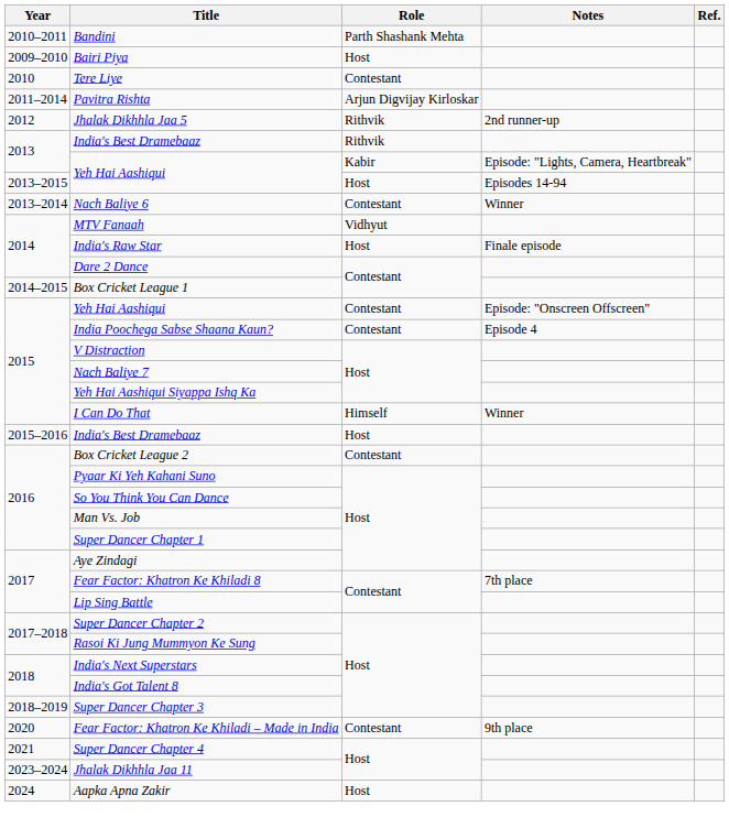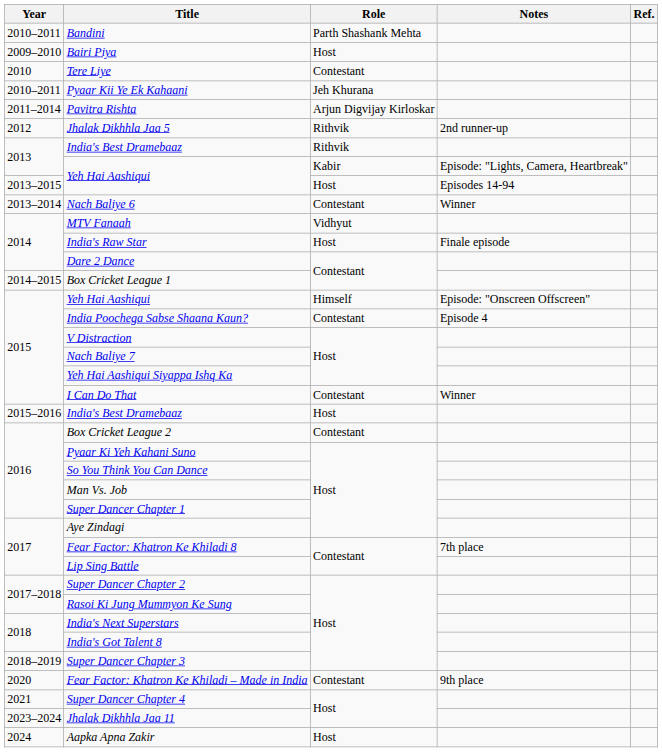 <table class="wikitable sortable">
 <tr>
 <th>Year</th>
 <th>Title</th>
 <th>Role</th>
 <th class="unsortable">Notes</th>
 <th class="unsortable">Ref.</th>
 </tr>
 <tr>
 <td>2010–2011</td>
 <td><em><a href='#'>Bandini</a></em></td>
 <td>Parth Shashank Mehta</td>
 <td></td>
 <td style="text-align:center;"></td>
 </tr>
 <tr>
 <td>2009–2010</td>
 <td><em><a href='#'>Bairi Piya</a></em></td>
 <td>Host</td>
 <td></td>
 <td></td>
 </tr>
 <tr>
 <td>2010</td>
 <td><em><a href='#'>Tere Liye</a></em></td>
 <td>Contestant</td>
 <td></td>
 <td></td>
+</tr>
+<tr>
+<td>2010–2011</td>
+<td><em><a href='#'>Pyaar Kii Ye Ek Kahaani</a></em></td>
+<td>Jeh Khurana</td>
+<td></td>
+<td style="text-align:center;"></td>
 </tr>
 <tr>
 <td>2011–2014</td>
 <td><em><a href='#'>Pavitra Rishta</a></em></td>
 <td>Arjun Digvijay Kirloskar</td>
 <td></td>
 <td style="text-align:center;"></td>
 </tr>
 <tr>
 <td>2012</td>
 <td><em><a href='#'>Jhalak Dikhhla Jaa 5</a></em></td>
 <td>Rithvik</td>
 <td>2nd runner-up</td>
 <td style="text-align:center;"></td>
 </tr>
 <tr>
 <td rowspan="2">2013</td>
 <td><em><a href='#'>India's Best Dramebaaz</a></em></td>
 <td>Rithvik</td>
 <td></td>
 <td style="text-align:center;"></td>
 </tr>
 <tr>
 <td rowspan="2"><em><a href='#'>Yeh Hai Aashiqui</a></em></td>
 <td>Kabir</td>
 <td>Episode: "Lights, Camera, Heartbreak"</td>
 <td></td>
 </tr>
 <tr>
 <td>2013–2015</td>
 <td>Host</td>
 <td>Episodes 14-94</td>
 <td></td>
 </tr>
 <tr>
 <td>2013–2014</td>
 <td><em><a href='#'>Nach Baliye 6</a></em></td>
 <td>Contestant</td>
 <td>Winner</td>
 <td style="text-align:center;"></td>
 </tr>
 <tr>
 <td rowspan="3">2014</td>
 <td><em><a href='#'>MTV Fanaah</a></em></td>
 <td>Vidhyut</td>
 <td></td>
 <td style="text-align:center;"></td>
 </tr>
 <tr>
 <td><em><a href='#'>India's Raw Star</a></em></td>
 <td>Host</td>
 <td>Finale episode</td>
 <td></td>
 </tr>
 <tr>
 <td><em><a href='#'>Dare 2 Dance</a></em></td>
 <td rowspan="2">Contestant</td>
 <td></td>
 <td style="text-align:center;"></td>
 </tr>
 <tr>
 <td>2014–2015</td>
 <td><em>Box Cricket League 1</em></td>
 <td></td>
 <td style="text-align:center;"></td>
 </tr>
 <tr>
 <td rowspan="6">2015</td>
 <td><em><a href='#'>Yeh Hai Aashiqui</a></em></td>
-<td>Contestant</td>
+<td>Himself</td>
 <td>Episode: "Onscreen Offscreen"</td>
 <td style="text-align:center;"></td>
 </tr>
 <tr>
 <td><em><a href='#'>India Poochega Sabse Shaana Kaun?</a></em></td>
 <td>Contestant</td>
 <td>Episode 4</td>
 <td style="text-align:center;"></td>
 </tr>
 <tr>
 <td><em><a href='#'>V Distraction</a></em></td>
 <td rowspan="3">Host</td>
 <td></td>
 <td style="text-align:center;"></td>
 </tr>
 <tr>
 <td><em><a href='#'>Nach Baliye 7</a></em></td>
 <td></td>
 <td style="text-align:center;"></td>
 </tr>
 <tr>
 <td><em><a href='#'>Yeh Hai Aashiqui Siyappa Ishq Ka</a></em></td>
 <td></td>
 <td style="text-align:center;"></td>
 </tr>
 <tr>
 <td><em><a href='#'>I Can Do That</a></em></td>
-<td>Himself</td>
+<td>Contestant</td>
 <td>Winner</td>
 <td style="text-align:center;"></td>
 </tr>
 <tr>
 <td>2015–2016</td>
 <td><em><a href='#'>India's Best Dramebaaz</a></em></td>
 <td>Host</td>
 <td></td>
 <td style="text-align:center;"></td>
 </tr>
 <tr>
 <td rowspan="5">2016</td>
 <td><em>Box Cricket League 2</em></td>
 <td>Contestant</td>
 <td></td>
 <td style="text-align:center;"></td>
 </tr>
 <tr>
 <td><em><a href='#'>Pyaar Ki Yeh Kahani Suno</a></em></td>
 <td rowspan="5">Host</td>
 <td></td>
 <td style="text-align:center;"></td>
 </tr>
 <tr>
 <td><em><a href='#'>So You Think You Can Dance</a></em></td>
 <td></td>
 <td style="text-align:center;"></td>
 </tr>
 <tr>
 <td><em>Man Vs. Job</em></td>
 <td></td>
 <td style="text-align:center;"></td>
 </tr>
 <tr>
 <td><em><a href='#'>Super Dancer Chapter 1</a></em></td>
 <td></td>
 <td style="text-align:center;"></td>
 </tr>
 <tr>
 <td rowspan="3">2017</td>
 <td><em>Aye Zindagi</em></td>
 <td></td>
 <td style="text-align:center;"></td>
 </tr>
 <tr>
 <td><em><a href='#'>Fear Factor: Khatron Ke Khiladi 8</a></em></td>
 <td rowspan="2">Contestant</td>
 <td>7th place</td>
 <td style="text-align:center;"></td>
 </tr>
 <tr>
 <td><em><a href='#'>Lip Sing Battle</a></em></td>
 <td></td>
 <td></td>
 </tr>
 <tr>
 <td rowspan="2">2017–2018</td>
 <td><em><a href='#'>Super Dancer Chapter 2</a></em></td>
 <td rowspan="5">Host</td>
 <td></td>
 <td style="text-align:center;"></td>
 </tr>
 <tr>
 <td><em><a href='#'>Rasoi Ki Jung Mummyon Ke Sung</a></em></td>
 <td></td>
 <td></td>
 </tr>
 <tr>
 <td rowspan="2">2018</td>
 <td><em><a href='#'>India's Next Superstars</a></em></td>
 <td></td>
 <td style="text-align:center;"></td>
 </tr>
 <tr>
 <td><em><a href='#'>India's Got Talent 8</a></em></td>
 <td></td>
 <td></td>
 </tr>
 <tr>
 <td>2018–2019</td>
 <td><em><a href='#'>Super Dancer Chapter 3</a></em></td>
 <td></td>
 <td></td>
 </tr>
 <tr>
 <td>2020</td>
 <td><em><a href='#'>Fear Factor: Khatron Ke Khiladi – Made in India</a></em></td>
 <td>Contestant</td>
 <td>9th place</td>
 <td></td>
 </tr>
 <tr>
 <td>2021</td>
 <td><em><a href='#'>Super Dancer Chapter 4</a></em></td>
 <td rowspan="2">Host</td>
 <td></td>
 <td></td>
 </tr>
 <tr>
 <td>2023–2024</td>
 <td><em><a href='#'>Jhalak Dikhhla Jaa 11</a></em></td>
 <td></td>
 <td></td>
 </tr>
 <tr>
 <td>2024</td>
 <td><em>Aapka Apna Zakir</em></td>
 <td>Host</td>
 <td></td>
 <td></td>
 </tr>
 </table>
